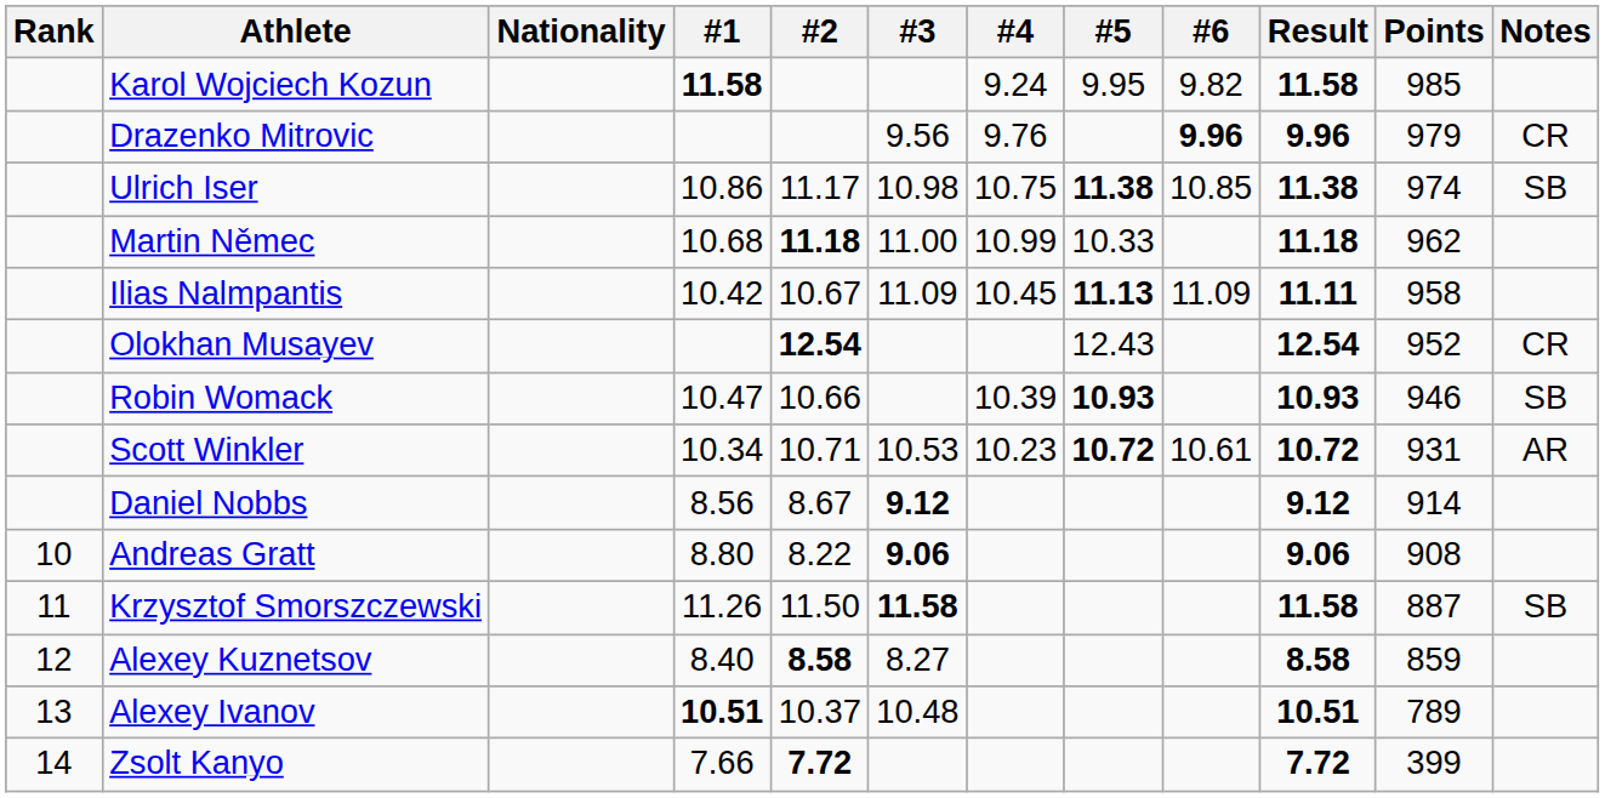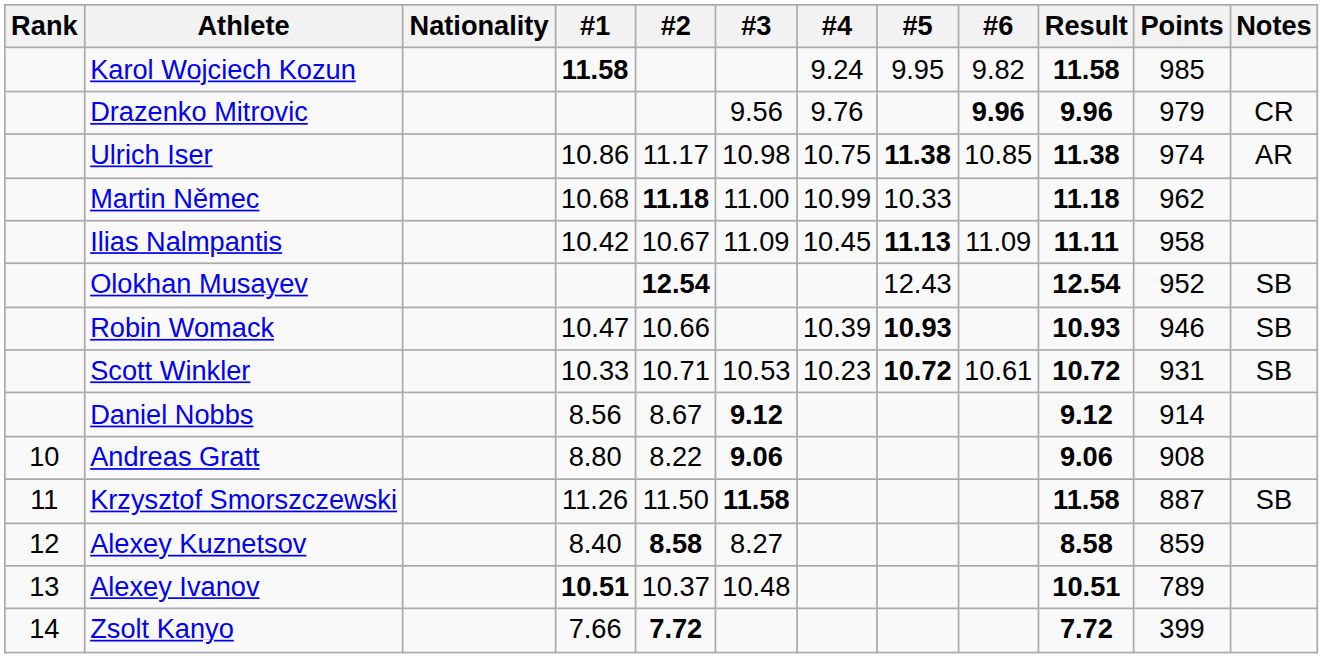 <table class="wikitable sortable" style="text-align:center">
 <tr>
 <th>Rank</th>
 <th>Athlete</th>
 <th>Nationality</th>
 <th>#1</th>
 <th>#2</th>
 <th>#3</th>
 <th>#4</th>
 <th>#5</th>
 <th>#6</th>
 <th>Result</th>
 <th>Points</th>
 <th>Notes</th>
 </tr>
 <tr>
 <td></td>
 <td align=left><a href='#'>Karol Wojciech Kozun</a></td>
 <td align=left></td>
 <td><strong>11.58</strong></td>
 <td></td>
 <td></td>
 <td>9.24</td>
 <td>9.95</td>
 <td>9.82</td>
 <td><strong>11.58</strong></td>
 <td>985</td>
 <td></td>
 </tr>
 <tr>
 <td></td>
 <td align=left><a href='#'>Drazenko Mitrovic</a></td>
 <td align=left></td>
 <td></td>
 <td></td>
 <td>9.56</td>
 <td>9.76</td>
 <td></td>
 <td><strong>9.96</strong></td>
 <td><strong>9.96</strong></td>
 <td>979</td>
 <td>CR</td>
 </tr>
 <tr>
 <td></td>
 <td align=left><a href='#'>Ulrich Iser</a></td>
 <td align=left></td>
 <td>10.86</td>
 <td>11.17</td>
 <td>10.98</td>
 <td>10.75</td>
 <td><strong>11.38</strong></td>
 <td>10.85</td>
 <td><strong>11.38</strong></td>
 <td>974</td>
-<td>SB</td>
+<td>AR</td>
 </tr>
 <tr>
 <td></td>
 <td align=left><a href='#'>Martin Němec</a></td>
 <td align=left></td>
 <td>10.68</td>
 <td><strong>11.18</strong></td>
 <td>11.00</td>
 <td>10.99</td>
 <td>10.33</td>
 <td></td>
 <td><strong>11.18</strong></td>
 <td>962</td>
 <td></td>
 </tr>
 <tr>
 <td></td>
 <td align=left><a href='#'>Ilias Nalmpantis</a></td>
 <td align=left></td>
 <td>10.42</td>
 <td>10.67</td>
 <td>11.09</td>
 <td>10.45</td>
 <td><strong>11.13</strong></td>
 <td>11.09</td>
 <td><strong>11.11</strong></td>
 <td>958</td>
 <td></td>
 </tr>
 <tr>
 <td></td>
 <td align=left><a href='#'>Olokhan Musayev</a></td>
 <td align=left></td>
 <td></td>
 <td><strong>12.54</strong></td>
 <td></td>
 <td></td>
 <td>12.43</td>
 <td></td>
 <td><strong>12.54</strong></td>
 <td>952</td>
-<td>CR</td>
+<td>SB</td>
 </tr>
 <tr>
 <td></td>
 <td align=left><a href='#'>Robin Womack</a></td>
 <td align=left></td>
 <td>10.47</td>
 <td>10.66</td>
 <td></td>
 <td>10.39</td>
 <td><strong>10.93</strong></td>
 <td></td>
 <td><strong>10.93</strong></td>
 <td>946</td>
 <td>SB</td>
 </tr>
 <tr>
 <td></td>
 <td align=left><a href='#'>Scott Winkler</a></td>
 <td align=left></td>
-<td>10.34</td>
+<td>10.33</td>
 <td>10.71</td>
 <td>10.53</td>
 <td>10.23</td>
 <td><strong>10.72</strong></td>
 <td>10.61</td>
 <td><strong>10.72</strong></td>
 <td>931</td>
-<td>AR</td>
+<td>SB</td>
 </tr>
 <tr>
 <td></td>
 <td align=left><a href='#'>Daniel Nobbs</a></td>
 <td align=left></td>
 <td>8.56</td>
 <td>8.67</td>
 <td><strong>9.12</strong></td>
 <td></td>
 <td></td>
 <td></td>
 <td><strong>9.12</strong></td>
 <td>914</td>
 <td></td>
 </tr>
 <tr>
 <td>10</td>
 <td align=left><a href='#'>Andreas Gratt</a></td>
 <td align=left></td>
 <td>8.80</td>
 <td>8.22</td>
 <td><strong>9.06</strong></td>
 <td></td>
 <td></td>
 <td></td>
 <td><strong>9.06</strong></td>
 <td>908</td>
 <td></td>
 </tr>
 <tr>
 <td>11</td>
 <td align=left><a href='#'>Krzysztof Smorszczewski</a></td>
 <td align=left></td>
 <td>11.26</td>
 <td>11.50</td>
 <td><strong>11.58</strong></td>
 <td></td>
 <td></td>
 <td></td>
 <td><strong>11.58</strong></td>
 <td>887</td>
 <td>SB</td>
 </tr>
 <tr>
 <td>12</td>
 <td align=left><a href='#'>Alexey Kuznetsov</a></td>
 <td align=left></td>
 <td>8.40</td>
 <td><strong>8.58</strong></td>
 <td>8.27</td>
 <td></td>
 <td></td>
 <td></td>
 <td><strong>8.58</strong></td>
 <td>859</td>
 <td></td>
 </tr>
 <tr>
 <td>13</td>
 <td align=left><a href='#'>Alexey Ivanov</a></td>
 <td align=left></td>
 <td><strong>10.51</strong></td>
 <td>10.37</td>
 <td>10.48</td>
 <td></td>
 <td></td>
 <td></td>
 <td><strong>10.51</strong></td>
 <td>789</td>
 <td></td>
 </tr>
 <tr>
 <td>14</td>
 <td align=left><a href='#'>Zsolt Kanyo</a></td>
 <td align=left></td>
 <td>7.66</td>
 <td><strong>7.72</strong></td>
 <td></td>
 <td></td>
 <td></td>
 <td></td>
 <td><strong>7.72</strong></td>
 <td>399</td>
 <td></td>
 </tr>
 </table>
